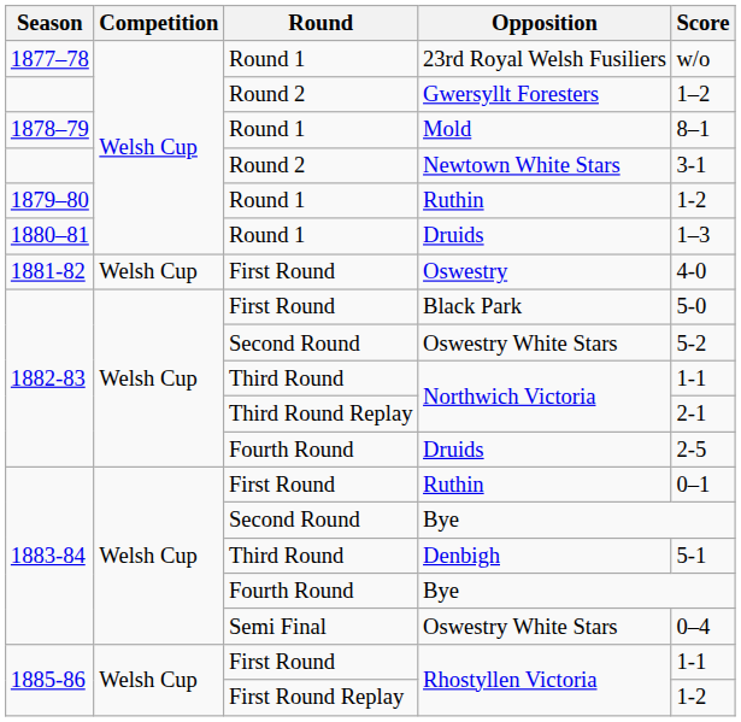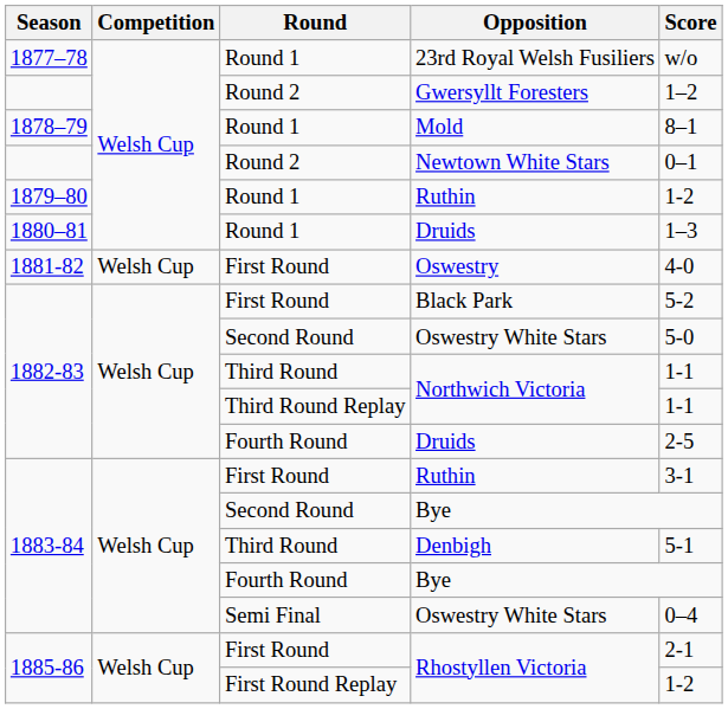 <table class="wikitable">
 <tr>
 <th>Season</th>
 <th>Competition</th>
 <th>Round</th>
 <th>Opposition</th>
 <th>Score</th>
 </tr>
 <tr>
 <td><a href='#'>1877–78</a></td>
 <td rowspan="6"><a href='#'>Welsh Cup</a></td>
 <td>Round 1</td>
 <td>23rd Royal Welsh Fusiliers</td>
 <td>w/o</td>
 </tr>
 <tr>
 <td></td>
 <td>Round 2</td>
 <td><a href='#'>Gwersyllt Foresters</a></td>
 <td>1–2</td>
 </tr>
 <tr>
 <td><a href='#'>1878–79</a></td>
 <td>Round 1</td>
 <td><a href='#'>Mold</a></td>
 <td>8–1</td>
 </tr>
 <tr>
 <td></td>
 <td>Round 2</td>
 <td><a href='#'>Newtown White Stars</a></td>
-<td>3-1</td>
+<td>0–1</td>
 </tr>
 <tr>
 <td><a href='#'>1879–80</a></td>
 <td>Round 1</td>
 <td><a href='#'>Ruthin</a></td>
 <td>1-2</td>
 </tr>
 <tr>
 <td><a href='#'>1880–81</a></td>
 <td>Round 1</td>
 <td><a href='#'>Druids</a></td>
 <td>1–3</td>
 </tr>
 <tr>
 <td><a href='#'>1881-82</a></td>
 <td>Welsh Cup</td>
 <td>First Round</td>
 <td><a href='#'>Oswestry</a></td>
 <td>4-0</td>
 </tr>
 <tr>
 <td rowspan="5"><a href='#'>1882-83</a></td>
 <td rowspan="5">Welsh Cup</td>
 <td>First Round</td>
 <td>Black Park</td>
-<td>5-0</td>
+<td>5-2</td>
 </tr>
 <tr>
 <td>Second Round</td>
 <td>Oswestry White Stars</td>
-<td>5-2</td>
+<td>5-0</td>
 </tr>
 <tr>
 <td>Third Round</td>
 <td rowspan="2"><a href='#'>Northwich Victoria</a></td>
 <td>1-1</td>
 </tr>
 <tr>
 <td>Third Round Replay</td>
-<td>2-1</td>
+<td>1-1</td>
 </tr>
 <tr>
 <td>Fourth Round</td>
 <td><a href='#'>Druids</a></td>
 <td>2-5</td>
 </tr>
 <tr>
 <td rowspan="5"><a href='#'>1883-84</a></td>
 <td rowspan="5">Welsh Cup</td>
 <td>First Round</td>
 <td><a href='#'>Ruthin</a></td>
-<td>0–1</td>
+<td>3-1</td>
 </tr>
 <tr>
 <td>Second Round</td>
 <td colspan="2">Bye</td>
 </tr>
 <tr>
 <td>Third Round</td>
 <td><a href='#'>Denbigh</a></td>
 <td>5-1</td>
 </tr>
 <tr>
 <td>Fourth Round</td>
 <td colspan="2">Bye</td>
 </tr>
 <tr>
 <td>Semi Final</td>
 <td>Oswestry White Stars</td>
 <td>0–4</td>
 </tr>
 <tr>
 <td rowspan="2"><a href='#'>1885-86</a></td>
 <td rowspan="2">Welsh Cup</td>
 <td>First Round</td>
 <td rowspan="2"><a href='#'>Rhostyllen Victoria</a></td>
-<td>1-1</td>
+<td>2-1</td>
 </tr>
 <tr>
 <td>First Round Replay</td>
 <td>1-2</td>
 </tr>
 </table>
